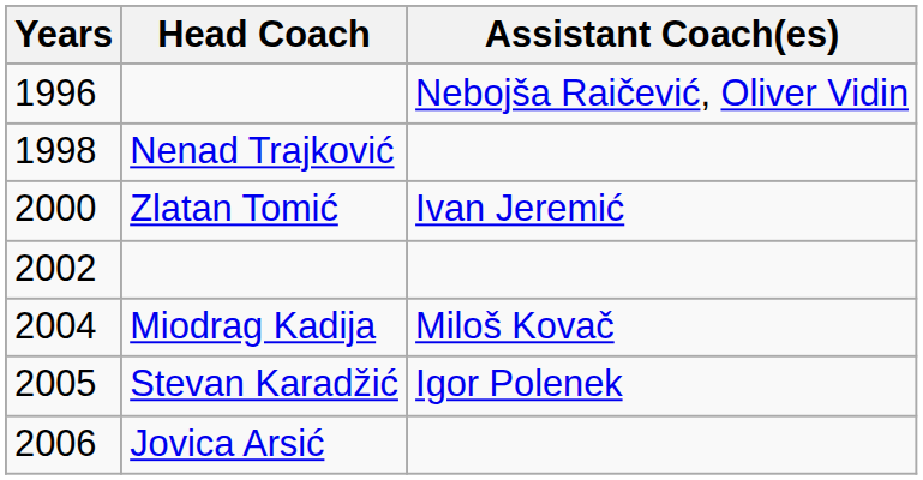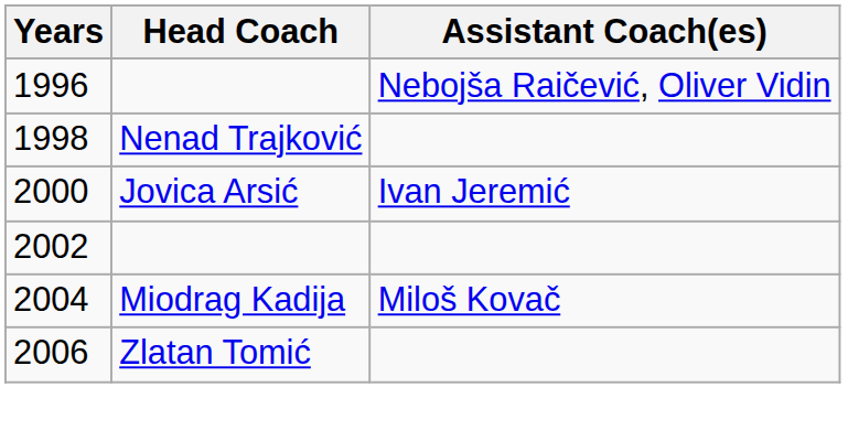 <table class="wikitable">
 <tr>
 <th>Years</th>
 <th>Head Coach</th>
 <th>Assistant Coach(es)</th>
 </tr>
 <tr>
 <td>1996</td>
 <td></td>
 <td><a href='#'>Nebojša Raičević</a>, <a href='#'>Oliver Vidin</a></td>
 </tr>
 <tr>
 <td>1998</td>
 <td><a href='#'>Nenad Trajković</a></td>
 <td></td>
 </tr>
 <tr>
 <td>2000</td>
-<td><a href='#'>Zlatan Tomić</a></td>
+<td><a href='#'>Jovica Arsić</a></td>
 <td><a href='#'>Ivan Jeremić</a></td>
 </tr>
 <tr>
 <td>2002</td>
 <td></td>
 <td></td>
 </tr>
 <tr>
 <td>2004</td>
 <td><a href='#'>Miodrag Kadija</a></td>
 <td><a href='#'>Miloš Kovač</a></td>
 </tr>
 <tr>
-<td>2005</td>
-<td><a href='#'>Stevan Karadžić</a></td>
-<td><a href='#'>Igor Polenek</a></td>
-</tr>
-<tr>
 <td>2006</td>
-<td><a href='#'>Jovica Arsić</a></td>
+<td><a href='#'>Zlatan Tomić</a></td>
 <td></td>
 </tr>
 </table>
